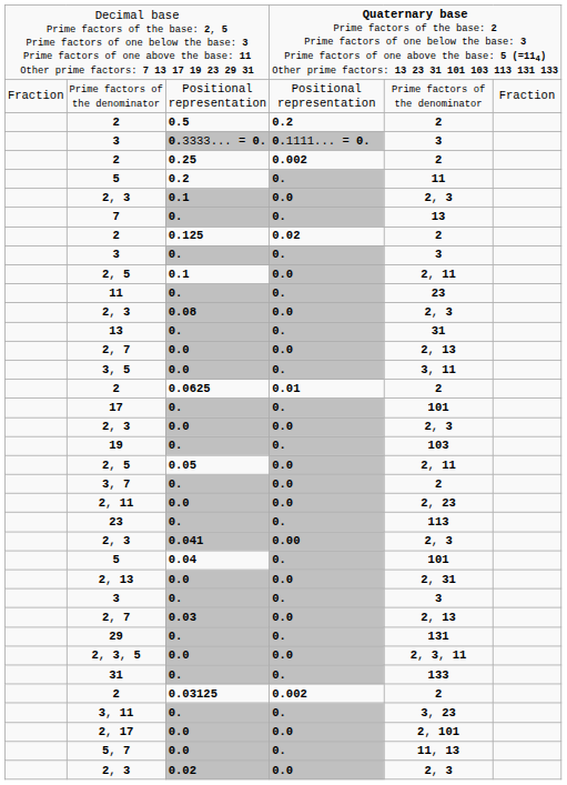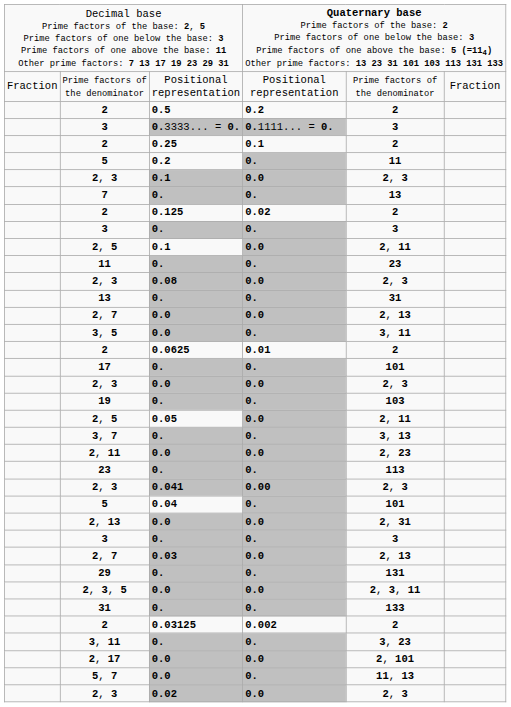 <table class="wikitable">
 <tr>
 <td colspan="3" align="center">Decimal base<br><small>Prime factors of the base: <span><strong>2</strong></span>, <span><strong>5</strong></span></small><br><small>Prime factors of one below the base: <span><strong>3</strong></span></small><br><small>Prime factors of one above the base: <span><strong>11</strong></span></small><br><small>Other prime factors: <span><strong>7 13 17 19 23 29 31</strong></span></small></td>
 <td colspan="3" align="center"><strong>Quaternary base</strong><br><small>Prime factors of the base: <span><strong>2</strong></span></small><br><small>Prime factors of one below the base: <span><strong>3</strong></span></small><br><small>Prime factors of one above the base: <span><strong>5 (=11<sub>4</sub>)</strong></span></small><br><small>Other prime factors: <span><strong>13 23 31 101 103 113 131 133</strong></span></small></td>
 </tr>
 <tr>
 <td align="center">Fraction</td>
 <td align="center"><small>Prime factors of<br>the denominator</small></td>
 <td align="center">Positional<br>representation</td>
 <td align="center">Positional<br>representation</td>
 <td align="center"><small>Prime factors of<br>the denominator</small></td>
 <td align="center">Fraction</td>
 </tr>
 <tr>
 <td align="center"></td>
 <td align="center"><span><strong>2</strong></span></td>
 <td><strong>0.5</strong></td>
 <td><strong>0.2</strong></td>
 <td align="center"><span><strong>2</strong></span></td>
 <td align="center"></td>
 </tr>
 <tr>
 <td align="center"></td>
 <td align="center"><span><strong>3</strong></span></td>
 <td bgcolor=#c0c0c0><strong>0.</strong>3333... = <strong>0.</strong></td>
 <td bgcolor=#c0c0c0><strong>0.</strong>1111... = <strong>0.</strong></td>
 <td align="center"><span><strong>3</strong></span></td>
 <td align="center"></td>
 </tr>
 <tr>
 <td align="center"></td>
 <td align="center"><span><strong>2</strong></span></td>
 <td><strong>0.25</strong></td>
-<td><strong>0.002</strong></td>
+<td><strong>0.1</strong></td>
 <td align="center"><span><strong>2</strong></span></td>
 <td align="center"></td>
 </tr>
 <tr>
 <td align="center"></td>
 <td align="center"><span><strong>5</strong></span></td>
 <td><strong>0.2</strong></td>
 <td bgcolor=#c0c0c0><strong>0.</strong></td>
 <td align="center"><span><strong>11</strong></span></td>
 <td align="center"></td>
 </tr>
 <tr>
 <td align="center"></td>
 <td align="center"><span><strong>2</strong></span>, <span><strong>3</strong></span></td>
 <td bgcolor=#c0c0c0><strong>0.1</strong></td>
 <td bgcolor=#c0c0c0><strong>0.0</strong></td>
 <td align="center"><span><strong>2</strong></span>, <span><strong>3</strong></span></td>
 <td align="center"></td>
 </tr>
 <tr>
 <td align="center"></td>
 <td align="center"><span><strong>7</strong></span></td>
 <td bgcolor=#c0c0c0><strong>0.</strong></td>
 <td bgcolor=#c0c0c0><strong>0.</strong></td>
 <td align="center"><span><strong>13</strong></span></td>
 <td align="center"></td>
 </tr>
 <tr>
 <td align="center"></td>
 <td align="center"><span><strong>2</strong></span></td>
 <td><strong>0.125</strong></td>
 <td><strong>0.02</strong></td>
 <td align="center"><span><strong>2</strong></span></td>
 <td align="center"></td>
 </tr>
 <tr>
 <td align="center"></td>
 <td align="center"><span><strong>3</strong></span></td>
 <td bgcolor=#c0c0c0><strong>0.</strong></td>
 <td bgcolor=#c0c0c0><strong>0.</strong></td>
 <td align="center"><span><strong>3</strong></span></td>
 <td align="center"></td>
 </tr>
 <tr>
 <td align="center"></td>
 <td align="center"><span><strong>2</strong></span>, <span><strong>5</strong></span></td>
 <td><strong>0.1</strong></td>
 <td bgcolor=#c0c0c0><strong>0.0</strong></td>
 <td align="center"><span><strong>2</strong></span>, <span><strong>11</strong></span></td>
 <td align="center"></td>
 </tr>
 <tr>
 <td align="center"></td>
 <td align="center"><span><strong>11</strong></span></td>
 <td bgcolor=#c0c0c0><strong>0.</strong></td>
 <td bgcolor=#c0c0c0><strong>0.</strong></td>
 <td align="center"><span><strong>23</strong></span></td>
 <td align="center"></td>
 </tr>
 <tr>
 <td align="center"></td>
 <td align="center"><span><strong>2</strong></span>, <span><strong>3</strong></span></td>
 <td bgcolor=#c0c0c0><strong>0.08</strong></td>
 <td bgcolor=#c0c0c0><strong>0.0</strong></td>
 <td align="center"><span><strong>2</strong></span>, <span><strong>3</strong></span></td>
 <td align="center"></td>
 </tr>
 <tr>
 <td align="center"></td>
 <td align="center"><span><strong>13</strong></span></td>
 <td bgcolor=#c0c0c0><strong>0.</strong></td>
 <td bgcolor=#c0c0c0><strong>0.</strong></td>
 <td align="center"><span><strong>31</strong></span></td>
 <td align="center"></td>
 </tr>
 <tr>
 <td align="center"></td>
 <td align="center"><span><strong>2</strong></span>, <span><strong>7</strong></span></td>
 <td bgcolor=#c0c0c0><strong>0.0</strong></td>
 <td bgcolor=#c0c0c0><strong>0.0</strong></td>
 <td align="center"><span><strong>2</strong></span>, <span><strong>13</strong></span></td>
 <td align="center"></td>
 </tr>
 <tr>
 <td align="center"></td>
 <td align="center"><span><strong>3</strong></span>, <span><strong>5</strong></span></td>
 <td bgcolor=#c0c0c0><strong>0.0</strong></td>
 <td bgcolor=#c0c0c0><strong>0.</strong></td>
 <td align="center"><span><strong>3</strong></span>, <span><strong>11</strong></span></td>
 <td align="center"></td>
 </tr>
 <tr>
 <td align="center"></td>
 <td align="center"><span><strong>2</strong></span></td>
 <td><strong>0.0625</strong></td>
 <td><strong>0.01</strong></td>
 <td align="center"><span><strong>2</strong></span></td>
 <td align="center"></td>
 </tr>
 <tr>
 <td align="center"></td>
 <td align="center"><span><strong>17</strong></span></td>
 <td bgcolor=#c0c0c0><strong>0.</strong></td>
 <td bgcolor=#c0c0c0><strong>0.</strong></td>
 <td align="center"><span><strong>101</strong></span></td>
 <td align="center"></td>
 </tr>
 <tr>
 <td align="center"></td>
 <td align="center"><span><strong>2</strong></span>, <span><strong>3</strong></span></td>
 <td bgcolor=#c0c0c0><strong>0.0</strong></td>
 <td bgcolor=#c0c0c0><strong>0.0</strong></td>
 <td align="center"><span><strong>2</strong></span>, <span><strong>3</strong></span></td>
 <td align="center"></td>
 </tr>
 <tr>
 <td align="center"></td>
 <td align="center"><span><strong>19</strong></span></td>
 <td bgcolor=#c0c0c0><strong>0.</strong></td>
 <td bgcolor=#c0c0c0><strong>0.</strong></td>
 <td align="center"><span><strong>103</strong></span></td>
 <td align="center"></td>
 </tr>
 <tr>
 <td align="center"></td>
 <td align="center"><span><strong>2</strong></span>, <span><strong>5</strong></span></td>
 <td><strong>0.05</strong></td>
 <td bgcolor=#c0c0c0><strong>0.0</strong></td>
 <td align="center"><span><strong>2</strong></span>, <span><strong>11</strong></span></td>
 <td align="center"></td>
 </tr>
 <tr>
 <td align="center"></td>
 <td align="center"><span><strong>3</strong></span>, <span><strong>7</strong></span></td>
 <td bgcolor=#c0c0c0><strong>0.</strong></td>
-<td bgcolor=#c0c0c0><strong>0.0</strong></td>
-<td align="center"><span><strong>2</strong></span></td>
+<td bgcolor=#c0c0c0><strong>0.</strong></td>
+<td align="center"><span><strong>3</strong></span>, <span><strong>13</strong></span></td>
 <td align="center"></td>
 </tr>
 <tr>
 <td align="center"></td>
 <td align="center"><span><strong>2</strong></span>, <span><strong>11</strong></span></td>
 <td bgcolor=#c0c0c0><strong>0.0</strong></td>
 <td bgcolor=#c0c0c0><strong>0.0</strong></td>
 <td align="center"><span><strong>2</strong></span>, <span><strong>23</strong></span></td>
 <td align="center"></td>
 </tr>
 <tr>
 <td align="center"></td>
 <td align="center"><span><strong>23</strong></span></td>
 <td bgcolor=#c0c0c0><strong>0.</strong></td>
 <td bgcolor=#c0c0c0><strong>0.</strong></td>
 <td align="center"><span><strong>113</strong></span></td>
 <td align="center"></td>
 </tr>
 <tr>
 <td align="center"></td>
 <td align="center"><span><strong>2</strong></span>, <span><strong>3</strong></span></td>
 <td bgcolor=#c0c0c0><strong>0.041</strong></td>
 <td bgcolor=#c0c0c0><strong>0.00</strong></td>
 <td align="center"><span><strong>2</strong></span>, <span><strong>3</strong></span></td>
 <td align="center"></td>
 </tr>
 <tr>
 <td align="center"></td>
 <td align="center"><span><strong>5</strong></span></td>
 <td><strong>0.04</strong></td>
 <td bgcolor=#c0c0c0><strong>0.</strong></td>
 <td align="center"><span><strong>101</strong></span></td>
 <td align="center"></td>
 </tr>
 <tr>
 <td align="center"></td>
 <td align="center"><span><strong>2</strong></span>, <span><strong>13</strong></span></td>
 <td bgcolor=#c0c0c0><strong>0.0</strong></td>
 <td bgcolor=#c0c0c0><strong>0.0</strong></td>
 <td align="center"><span><strong>2</strong></span>, <span><strong>31</strong></span></td>
 <td align="center"></td>
 </tr>
 <tr>
 <td align="center"></td>
 <td align="center"><span><strong>3</strong></span></td>
 <td bgcolor=#c0c0c0><strong>0.</strong></td>
 <td bgcolor=#c0c0c0><strong>0.</strong></td>
 <td align="center"><span><strong>3</strong></span></td>
 <td align="center"></td>
 </tr>
 <tr>
 <td align="center"></td>
 <td align="center"><span><strong>2</strong></span>, <span><strong>7</strong></span></td>
 <td bgcolor=#c0c0c0><strong>0.03</strong></td>
 <td bgcolor=#c0c0c0><strong>0.0</strong></td>
 <td align="center"><span><strong>2</strong></span>, <span><strong>13</strong></span></td>
 <td align="center"></td>
 </tr>
 <tr>
 <td align="center"></td>
 <td align="center"><span><strong>29</strong></span></td>
 <td bgcolor=#c0c0c0><strong>0.</strong></td>
 <td bgcolor=#c0c0c0><strong>0.</strong></td>
 <td align="center"><span><strong>131</strong></span></td>
 <td align="center"></td>
 </tr>
 <tr>
 <td align="center"></td>
 <td align="center"><span><strong>2</strong></span>, <span><strong>3</strong></span>, <span><strong>5</strong></span></td>
 <td bgcolor=#c0c0c0><strong>0.0</strong></td>
 <td bgcolor=#c0c0c0><strong>0.0</strong></td>
 <td align="center"><span><strong>2</strong></span>, <span><strong>3</strong></span>, <span><strong>11</strong></span></td>
 <td align="center"></td>
 </tr>
 <tr>
 <td align="center"></td>
 <td align="center"><span><strong>31</strong></span></td>
 <td bgcolor=#c0c0c0><strong>0.</strong></td>
 <td bgcolor=#c0c0c0><strong>0.</strong></td>
 <td align="center"><span><strong>133</strong></span></td>
 <td align="center"></td>
 </tr>
 <tr>
 <td align="center"></td>
 <td align="center"><span><strong>2</strong></span></td>
 <td><strong>0.03125</strong></td>
 <td><strong>0.002</strong></td>
 <td align="center"><span><strong>2</strong></span></td>
 <td align="center"></td>
 </tr>
 <tr>
 <td align="center"></td>
 <td align="center"><span><strong>3</strong></span>, <span><strong>11</strong></span></td>
 <td bgcolor=#c0c0c0><strong>0.</strong></td>
 <td bgcolor=#c0c0c0><strong>0.</strong></td>
 <td align="center"><span><strong>3</strong></span>, <span><strong>23</strong></span></td>
 <td align="center"></td>
 </tr>
 <tr>
 <td align="center"></td>
 <td align="center"><span><strong>2</strong></span>, <span><strong>17</strong></span></td>
 <td bgcolor=#c0c0c0><strong>0.0</strong></td>
 <td bgcolor=#c0c0c0><strong>0.0</strong></td>
 <td align="center"><span><strong>2</strong></span>, <span><strong>101</strong></span></td>
 <td align="center"></td>
 </tr>
 <tr>
 <td align="center"></td>
 <td align="center"><span><strong>5</strong></span>, <span><strong>7</strong></span></td>
 <td bgcolor=#c0c0c0><strong>0.0</strong></td>
 <td bgcolor=#c0c0c0><strong>0.</strong></td>
 <td align="center"><span><strong>11</strong></span>, <span><strong>13</strong></span></td>
 <td align="center"></td>
 </tr>
 <tr>
 <td align="center"></td>
 <td align="center"><span><strong>2</strong></span>, <span><strong>3</strong></span></td>
 <td bgcolor=#c0c0c0><strong>0.02</strong></td>
 <td bgcolor=#c0c0c0><strong>0.0</strong></td>
 <td align="center"><span><strong>2</strong></span>, <span><strong>3</strong></span></td>
 <td align="center"></td>
 </tr>
 </table>
